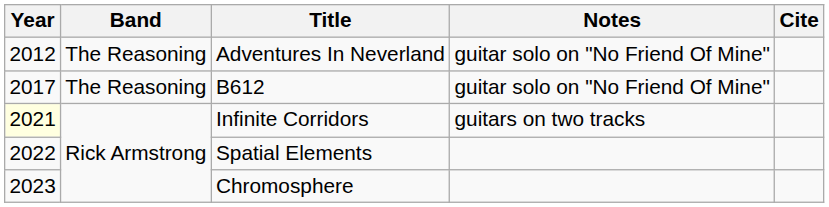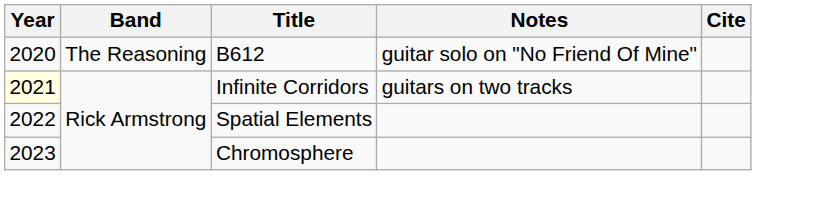 <table class="wikitable sortable">
 <tr>
 <th>Year</th>
 <th>Band</th>
 <th>Title</th>
 <th>Notes</th>
 <th>Cite</th>
 </tr>
 <tr>
-<td>2012</td>
-<td>The Reasoning</td>
-<td>Adventures In Neverland</td>
-<td>guitar solo on "No Friend Of Mine"</td>
-<td></td>
-</tr>
-<tr>
-<td>2017</td>
+<td>2020</td>
 <td>The Reasoning</td>
 <td>B612</td>
 <td>guitar solo on "No Friend Of Mine"</td>
 <td></td>
 </tr>
 <tr>
 <td style="background: lightyellow;">2021</td>
 <td rowspan="3">Rick Armstrong</td>
 <td>Infinite Corridors</td>
 <td>guitars on two tracks</td>
 <td></td>
 </tr>
 <tr>
 <td>2022</td>
 <td>Spatial Elements</td>
 <td></td>
 <td></td>
 </tr>
 <tr>
 <td>2023</td>
 <td>Chromosphere</td>
 <td></td>
 <td></td>
 </tr>
 </table>
